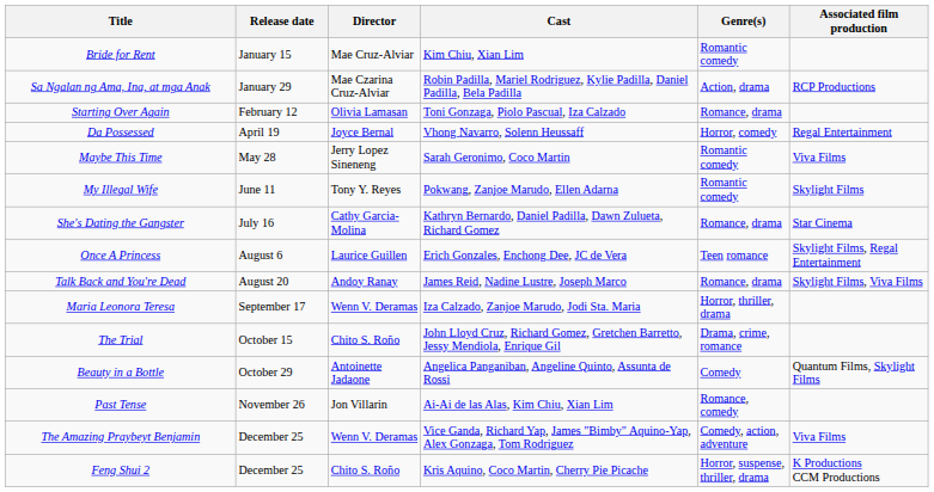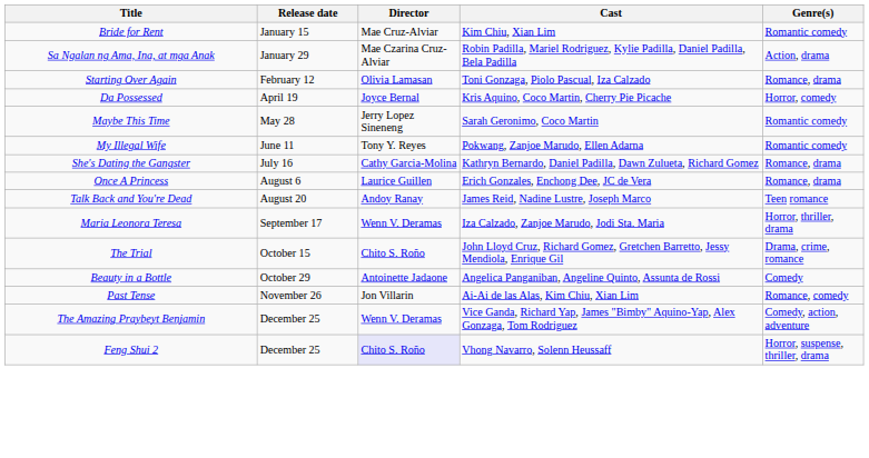 <table class="wikitable" style="width:97%">
 <tr>
 <th style="width:25%;">Title</th>
 <th style="width:10%;">Release date</th>
 <th style="width:10%;">Director</th>
 <th style="width:30%;">Cast</th>
 <th style="width:10%;">Genre(s)</th>
-<th style="width:15%;">Associated film production</th>
 </tr>
 <tr>
 <td style="text-align: center;"><em><a href='#'>Bride for Rent</a></em></td>
 <td>January 15</td>
 <td>Mae Cruz-Alviar</td>
 <td><a href='#'>Kim Chiu</a>, <a href='#'>Xian Lim</a></td>
 <td><a href='#'>Romantic comedy</a></td>
-<td></td>
 </tr>
 <tr>
 <td style="text-align: center;"><em><a href='#'>Sa Ngalan ng Ama, Ina, at mga Anak</a></em></td>
 <td>January 29</td>
 <td>Mae Czarina Cruz-Alviar</td>
 <td><a href='#'>Robin Padilla</a>, <a href='#'>Mariel Rodriguez</a>, <a href='#'>Kylie Padilla</a>, <a href='#'>Daniel Padilla</a>, <a href='#'>Bela Padilla</a></td>
 <td><a href='#'>Action</a>, <a href='#'>drama</a></td>
-<td><a href='#'>RCP Productions</a></td>
 </tr>
 <tr>
 <td style="text-align: center;"><em><a href='#'>Starting Over Again</a></em></td>
 <td>February 12</td>
 <td><a href='#'>Olivia Lamasan</a></td>
 <td><a href='#'>Toni Gonzaga</a>, <a href='#'>Piolo Pascual</a>, <a href='#'>Iza Calzado</a></td>
 <td><a href='#'>Romance</a>, <a href='#'>drama</a></td>
-<td></td>
 </tr>
 <tr>
 <td style="text-align:center;"><em><a href='#'>Da Possessed</a></em></td>
 <td>April 19</td>
 <td><a href='#'>Joyce Bernal</a></td>
-<td><a href='#'>Vhong Navarro</a>, <a href='#'>Solenn Heussaff</a></td>
+<td><a href='#'>Kris Aquino</a>, <a href='#'>Coco Martin</a>, <a href='#'>Cherry Pie Picache</a></td>
 <td><a href='#'>Horror</a>, <a href='#'>comedy</a></td>
-<td><a href='#'>Regal Entertainment</a></td>
 </tr>
 <tr>
 <td style="text-align: center;"><em><a href='#'>Maybe This Time</a></em></td>
 <td>May 28</td>
 <td>Jerry Lopez Sineneng</td>
 <td><a href='#'>Sarah Geronimo</a>, <a href='#'>Coco Martin</a></td>
 <td><a href='#'>Romantic comedy</a></td>
-<td><a href='#'>Viva Films</a></td>
 </tr>
 <tr>
 <td style="text-align: center;"><em><a href='#'>My Illegal Wife</a></em></td>
 <td>June 11</td>
 <td>Tony Y. Reyes</td>
 <td><a href='#'>Pokwang</a>, <a href='#'>Zanjoe Marudo</a>, <a href='#'>Ellen Adarna</a></td>
 <td><a href='#'>Romantic comedy</a></td>
-<td><a href='#'>Skylight Films</a></td>
 </tr>
 <tr>
 <td style="text-align: center;"><em><a href='#'>She's Dating the Gangster</a></em></td>
 <td>July 16</td>
 <td><a href='#'>Cathy Garcia-Molina</a></td>
 <td><a href='#'>Kathryn Bernardo</a>, <a href='#'>Daniel Padilla</a>, <a href='#'>Dawn Zulueta</a>, <a href='#'>Richard Gomez</a></td>
 <td><a href='#'>Romance</a>, <a href='#'>drama</a></td>
-<td><a href='#'>Star Cinema</a></td>
 </tr>
 <tr>
 <td style="text-align: center;"><em><a href='#'>Once A Princess</a></em></td>
 <td>August 6</td>
 <td><a href='#'>Laurice Guillen</a></td>
 <td><a href='#'>Erich Gonzales</a>, <a href='#'>Enchong Dee</a>, <a href='#'>JC de Vera</a></td>
-<td><a href='#'>Teen</a> <a href='#'>romance</a></td>
-<td><a href='#'>Skylight Films</a>, <a href='#'>Regal Entertainment</a></td>
+<td><a href='#'>Romance</a>, <a href='#'>drama</a></td>
 </tr>
 <tr>
 <td style="text-align: center;"><em><a href='#'>Talk Back and You're Dead</a></em></td>
 <td>August 20</td>
 <td><a href='#'>Andoy Ranay</a></td>
 <td><a href='#'>James Reid</a>, <a href='#'>Nadine Lustre</a>, <a href='#'>Joseph Marco</a></td>
-<td><a href='#'>Romance</a>, <a href='#'>drama</a></td>
-<td><a href='#'>Skylight Films</a>, <a href='#'>Viva Films</a></td>
+<td><a href='#'>Teen</a> <a href='#'>romance</a></td>
 </tr>
 <tr>
 <td style="text-align: center;"><em><a href='#'>Maria Leonora Teresa</a></em></td>
 <td>September 17</td>
 <td><a href='#'>Wenn V. Deramas</a></td>
 <td><a href='#'>Iza Calzado</a>, <a href='#'>Zanjoe Marudo</a>, <a href='#'>Jodi Sta. Maria</a></td>
 <td><a href='#'>Horror</a>, <a href='#'>thriller</a>, <a href='#'>drama</a></td>
-<td></td>
 </tr>
 <tr>
 <td style="text-align: center;"><em><a href='#'>The Trial</a></em></td>
 <td>October 15</td>
 <td><a href='#'>Chito S. Roño</a></td>
 <td><a href='#'>John Lloyd Cruz</a>, <a href='#'>Richard Gomez</a>, <a href='#'>Gretchen Barretto</a>, <a href='#'>Jessy Mendiola</a>, <a href='#'>Enrique Gil</a></td>
 <td><a href='#'>Drama</a>, <a href='#'>crime</a>, <a href='#'>romance</a></td>
-<td></td>
 </tr>
 <tr>
 <td style="text-align: center;"><em><a href='#'>Beauty in a Bottle</a></em></td>
 <td>October 29</td>
 <td><a href='#'>Antoinette Jadaone</a></td>
 <td><a href='#'>Angelica Panganiban</a>, <a href='#'>Angeline Quinto</a>, <a href='#'>Assunta de Rossi</a></td>
 <td><a href='#'>Comedy</a></td>
-<td>Quantum Films, <a href='#'>Skylight Films</a></td>
 </tr>
 <tr>
 <td style="text-align: center;"><em><a href='#'>Past Tense</a></em></td>
 <td>November 26</td>
 <td>Jon Villarin</td>
 <td><a href='#'>Ai-Ai de las Alas</a>, <a href='#'>Kim Chiu</a>, <a href='#'>Xian Lim</a></td>
 <td><a href='#'>Romance</a>, <a href='#'>comedy</a></td>
-<td></td>
 </tr>
 <tr>
 <td style="text-align: center;"><em><a href='#'>The Amazing Praybeyt Benjamin</a></em></td>
 <td>December 25</td>
 <td><a href='#'>Wenn V. Deramas</a></td>
 <td><a href='#'>Vice Ganda</a>, <a href='#'>Richard Yap</a>, <a href='#'>James "Bimby" Aquino-Yap</a>, <a href='#'>Alex Gonzaga</a>, <a href='#'>Tom Rodriguez</a></td>
 <td><a href='#'>Comedy</a>, <a href='#'>action</a>, <a href='#'>adventure</a></td>
-<td><a href='#'>Viva Films</a></td>
 </tr>
 <tr>
 <td style="text-align: center;"><em><a href='#'>Feng Shui 2</a></em></td>
 <td>December 25</td>
-<td><a href='#'>Chito S. Roño</a></td>
-<td><a href='#'>Kris Aquino</a>, <a href='#'>Coco Martin</a>, <a href='#'>Cherry Pie Picache</a></td>
+<td style="background: lavender;"><a href='#'>Chito S. Roño</a></td>
+<td><a href='#'>Vhong Navarro</a>, <a href='#'>Solenn Heussaff</a></td>
 <td><a href='#'>Horror</a>, <a href='#'>suspense</a>, <a href='#'>thriller</a>, <a href='#'>drama</a></td>
-<td><a href='#'>K Productions</a> <br> CCM Productions</td>
 </tr>
 </table>
